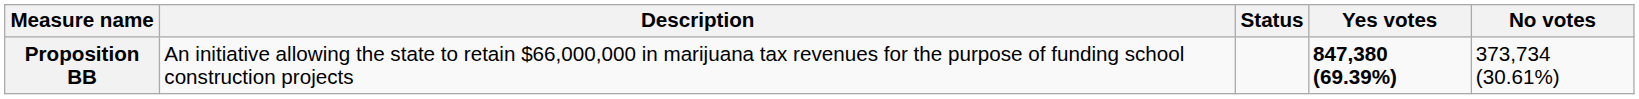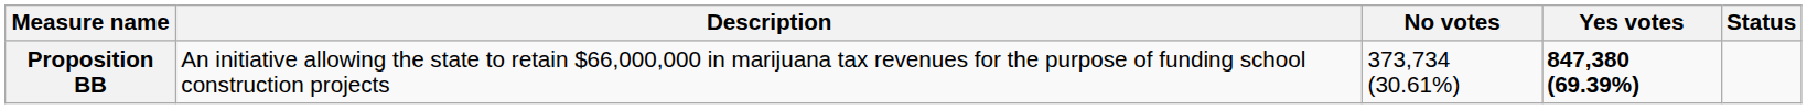 <table class="wikitable sortable plainrowheaders" style="width:100%">
 <tr>
 <th scope="col">Measure name</th>
 <th class="unsortable" scope="col">Description</th>
+<th scope="col">No votes</th>
+<th scope="col">Yes votes</th>
 <th scope="col">Status</th>
-<th scope="col">Yes votes</th>
-<th scope="col">No votes</th>
 </tr>
 <tr>
 <th scope="row">Proposition BB</th>
 <td>An initiative allowing the state to retain $66,000,000 in marijuana tax revenues for the purpose of funding school construction projects</td>
+<td>373,734 (30.61%)</td>
+<td><strong>847,380 (69.39%)</strong></td>
 <td></td>
-<td><strong>847,380 (69.39%)</strong></td>
-<td>373,734 (30.61%)</td>
 </tr>
 </table>
